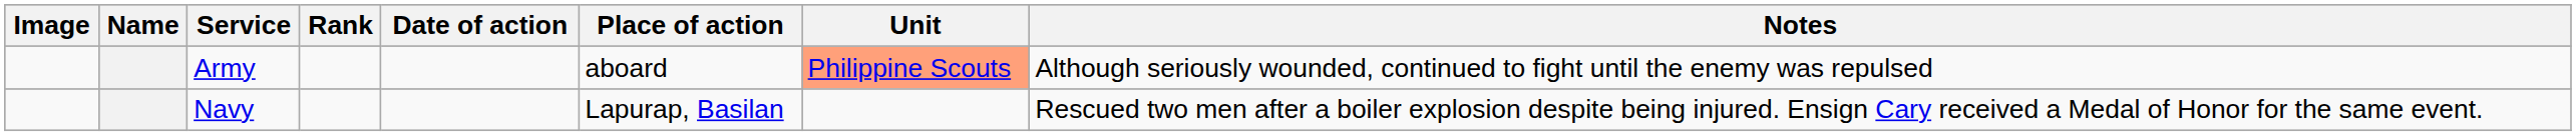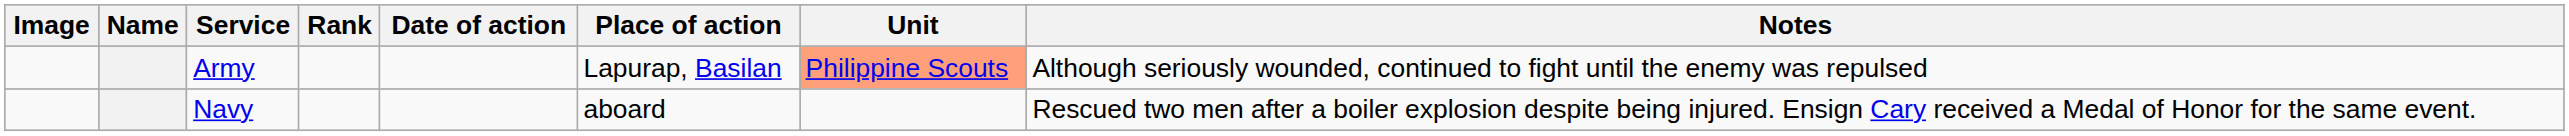 <table class="wikitable sortable plainrowheaders" width="98%">
 <tr>
 <th scope=col class="unsortable">Image</th>
 <th scope=col>Name</th>
 <th scope=col>Service</th>
 <th scope=col>Rank</th>
 <th scope=col>Date of action</th>
 <th scope=col>Place of action</th>
 <th scope=col>Unit</th>
 <th class="unsortable">Notes</th>
 </tr>
 <tr>
 <td></td>
 <th scope=row></th>
 <td><a href='#'>Army</a></td>
 <td></td>
 <td></td>
-<td>aboard </td>
+<td>Lapurap, <a href='#'>Basilan</a></td>
 <td style="background: lightsalmon;"><a href='#'>Philippine Scouts</a></td>
 <td>Although seriously wounded, continued to fight until the enemy was repulsed</td>
 </tr>
 <tr>
 <td></td>
 <th scope=row></th>
 <td><a href='#'>Navy</a></td>
 <td></td>
 <td></td>
-<td>Lapurap, <a href='#'>Basilan</a></td>
+<td>aboard </td>
 <td></td>
 <td>Rescued two men after a boiler explosion despite being injured. Ensign <a href='#'>Cary</a> received a Medal of Honor for the same event.</td>
 </tr>
 </table>
